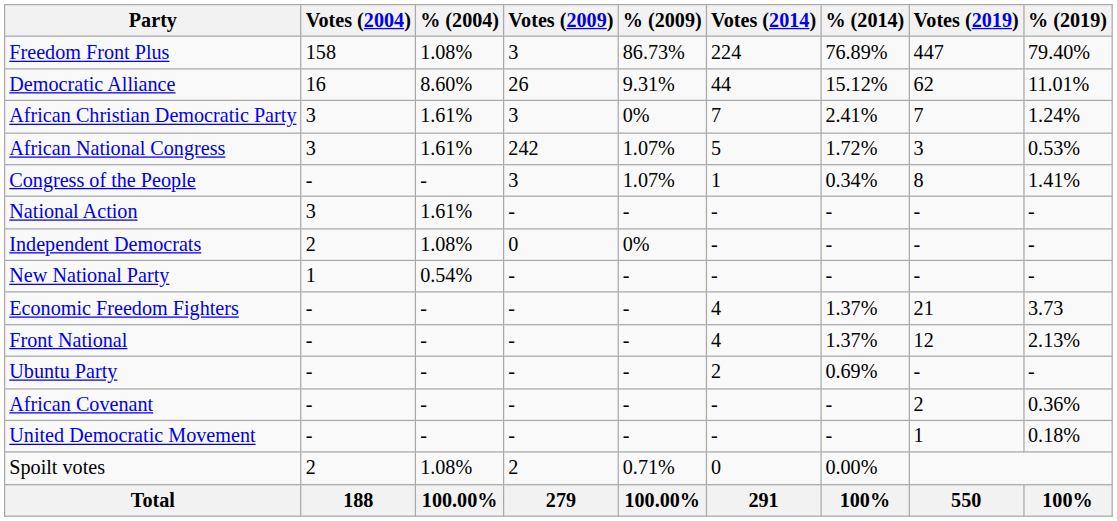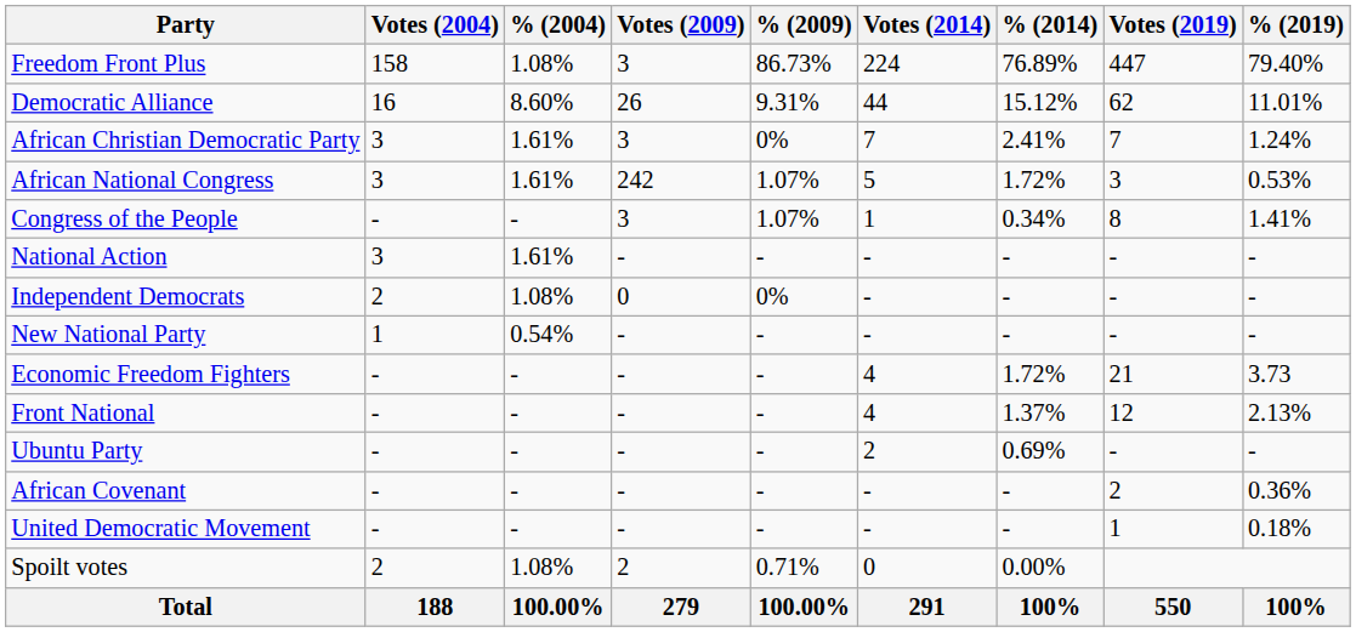 <table class="wikitable">
 <tr>
 <th>Party</th>
 <th>Votes (<a href='#'>2004</a>)</th>
 <th>% (2004)</th>
 <th>Votes (<a href='#'>2009</a>)</th>
 <th>% (2009)</th>
 <th>Votes (<a href='#'>2014</a>)</th>
 <th>% (2014)</th>
 <th>Votes (<a href='#'>2019</a>)</th>
 <th>% (2019)</th>
 </tr>
 <tr>
 <td><a href='#'>Freedom Front Plus</a></td>
 <td>158</td>
 <td>1.08%</td>
 <td>3</td>
 <td>86.73%</td>
 <td>224</td>
 <td>76.89%</td>
 <td>447</td>
 <td>79.40%</td>
 </tr>
 <tr>
 <td><a href='#'>Democratic Alliance</a></td>
 <td>16</td>
 <td>8.60%</td>
 <td>26</td>
 <td>9.31%</td>
 <td>44</td>
 <td>15.12%</td>
 <td>62</td>
 <td>11.01%</td>
 </tr>
 <tr>
 <td><a href='#'>African Christian Democratic Party</a></td>
 <td>3</td>
 <td>1.61%</td>
 <td>3</td>
 <td>0%</td>
 <td>7</td>
 <td>2.41%</td>
 <td>7</td>
 <td>1.24%</td>
 </tr>
 <tr>
 <td><a href='#'>African National Congress</a></td>
 <td>3</td>
 <td>1.61%</td>
 <td>242</td>
 <td>1.07%</td>
 <td>5</td>
 <td>1.72%</td>
 <td>3</td>
 <td>0.53%</td>
 </tr>
 <tr>
 <td><a href='#'>Congress of the People</a></td>
 <td>-</td>
 <td>-</td>
 <td>3</td>
 <td>1.07%</td>
 <td>1</td>
 <td>0.34%</td>
 <td>8</td>
 <td>1.41%</td>
 </tr>
 <tr>
 <td><a href='#'>National Action</a></td>
 <td>3</td>
 <td>1.61%</td>
 <td>-</td>
 <td>-</td>
 <td>-</td>
 <td>-</td>
 <td>-</td>
 <td>-</td>
 </tr>
 <tr>
 <td><a href='#'>Independent Democrats</a></td>
 <td>2</td>
 <td>1.08%</td>
 <td>0</td>
 <td>0%</td>
 <td>-</td>
 <td>-</td>
 <td>-</td>
 <td>-</td>
 </tr>
 <tr>
 <td><a href='#'>New National Party</a></td>
 <td>1</td>
 <td>0.54%</td>
 <td>-</td>
 <td>-</td>
 <td>-</td>
 <td>-</td>
 <td>-</td>
 <td>-</td>
 </tr>
 <tr>
 <td><a href='#'>Economic Freedom Fighters</a></td>
 <td>-</td>
 <td>-</td>
 <td>-</td>
 <td>-</td>
 <td>4</td>
-<td>1.37%</td>
+<td>1.72%</td>
 <td>21</td>
 <td>3.73</td>
 </tr>
 <tr>
 <td><a href='#'>Front National</a></td>
 <td>-</td>
 <td>-</td>
 <td>-</td>
 <td>-</td>
 <td>4</td>
 <td>1.37%</td>
 <td>12</td>
 <td>2.13%</td>
 </tr>
 <tr>
 <td><a href='#'>Ubuntu Party</a></td>
 <td>-</td>
 <td>-</td>
 <td>-</td>
 <td>-</td>
 <td>2</td>
 <td>0.69%</td>
 <td>-</td>
 <td>-</td>
 </tr>
 <tr>
 <td><a href='#'>African Covenant</a></td>
 <td>-</td>
 <td>-</td>
 <td>-</td>
 <td>-</td>
 <td>-</td>
 <td>-</td>
 <td>2</td>
 <td>0.36%</td>
 </tr>
 <tr>
 <td><a href='#'>United Democratic Movement</a></td>
 <td>-</td>
 <td>-</td>
 <td>-</td>
 <td>-</td>
 <td>-</td>
 <td>-</td>
 <td>1</td>
 <td>0.18%</td>
 </tr>
 <tr>
 <td>Spoilt votes</td>
 <td>2</td>
 <td>1.08%</td>
 <td>2</td>
 <td>0.71%</td>
 <td>0</td>
 <td>0.00%</td>
 </tr>
 <tr>
 <th>Total</th>
 <th>188</th>
 <th>100.00%</th>
 <th>279</th>
 <th>100.00%</th>
 <th>291</th>
 <th>100%</th>
 <th>550</th>
 <th>100%</th>
 </tr>
 </table>
